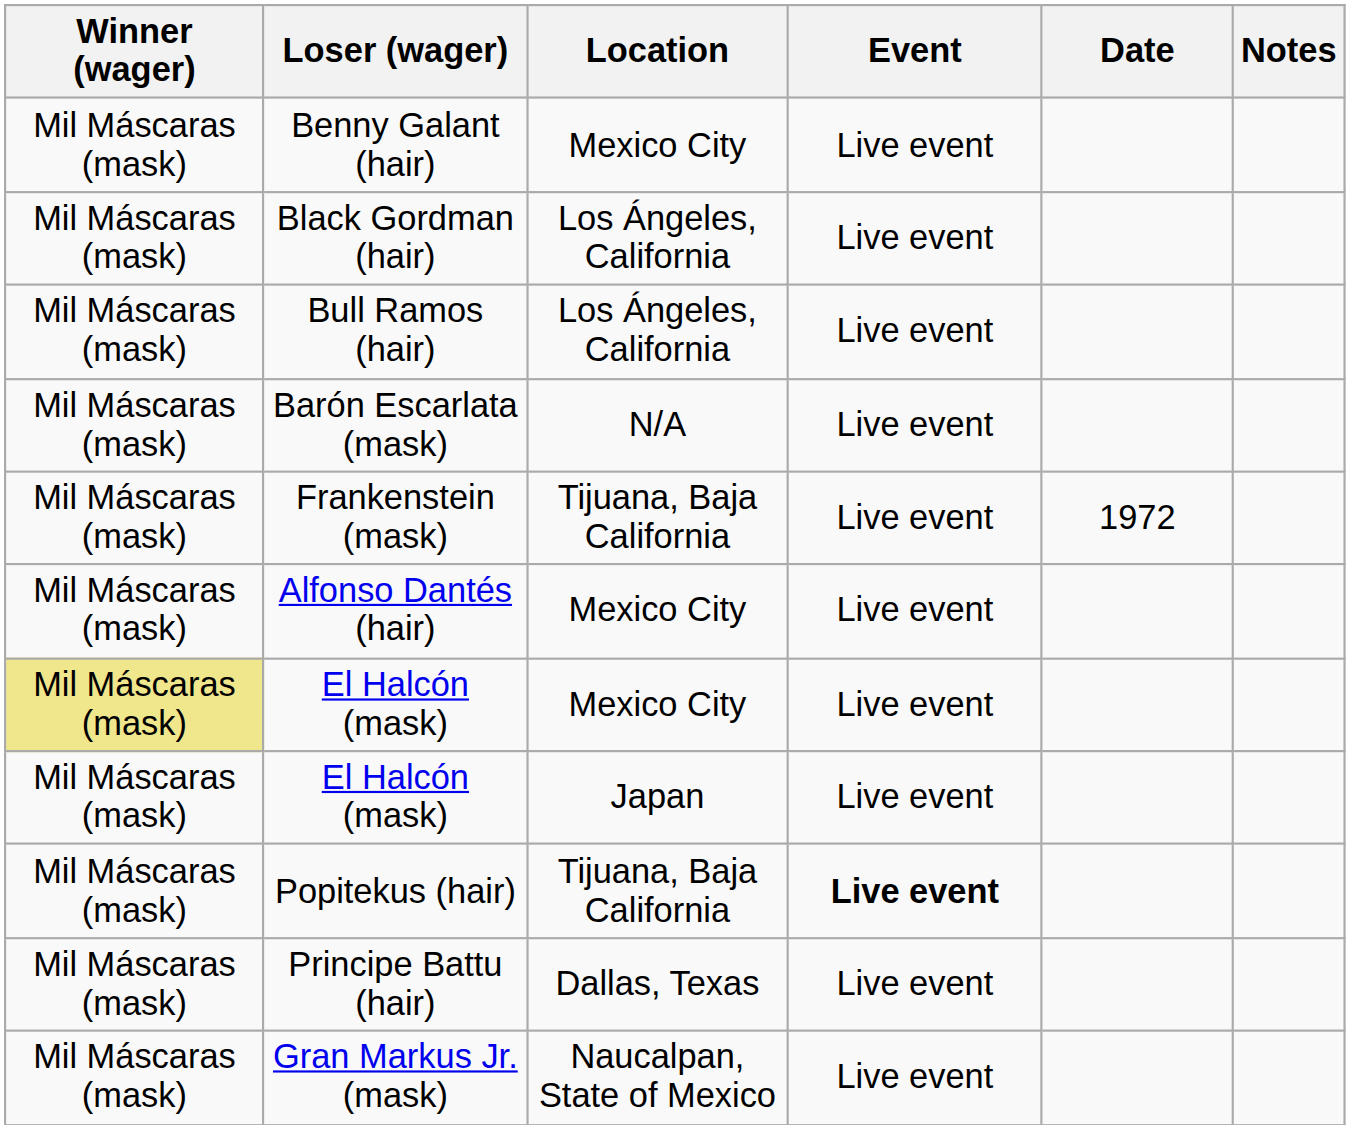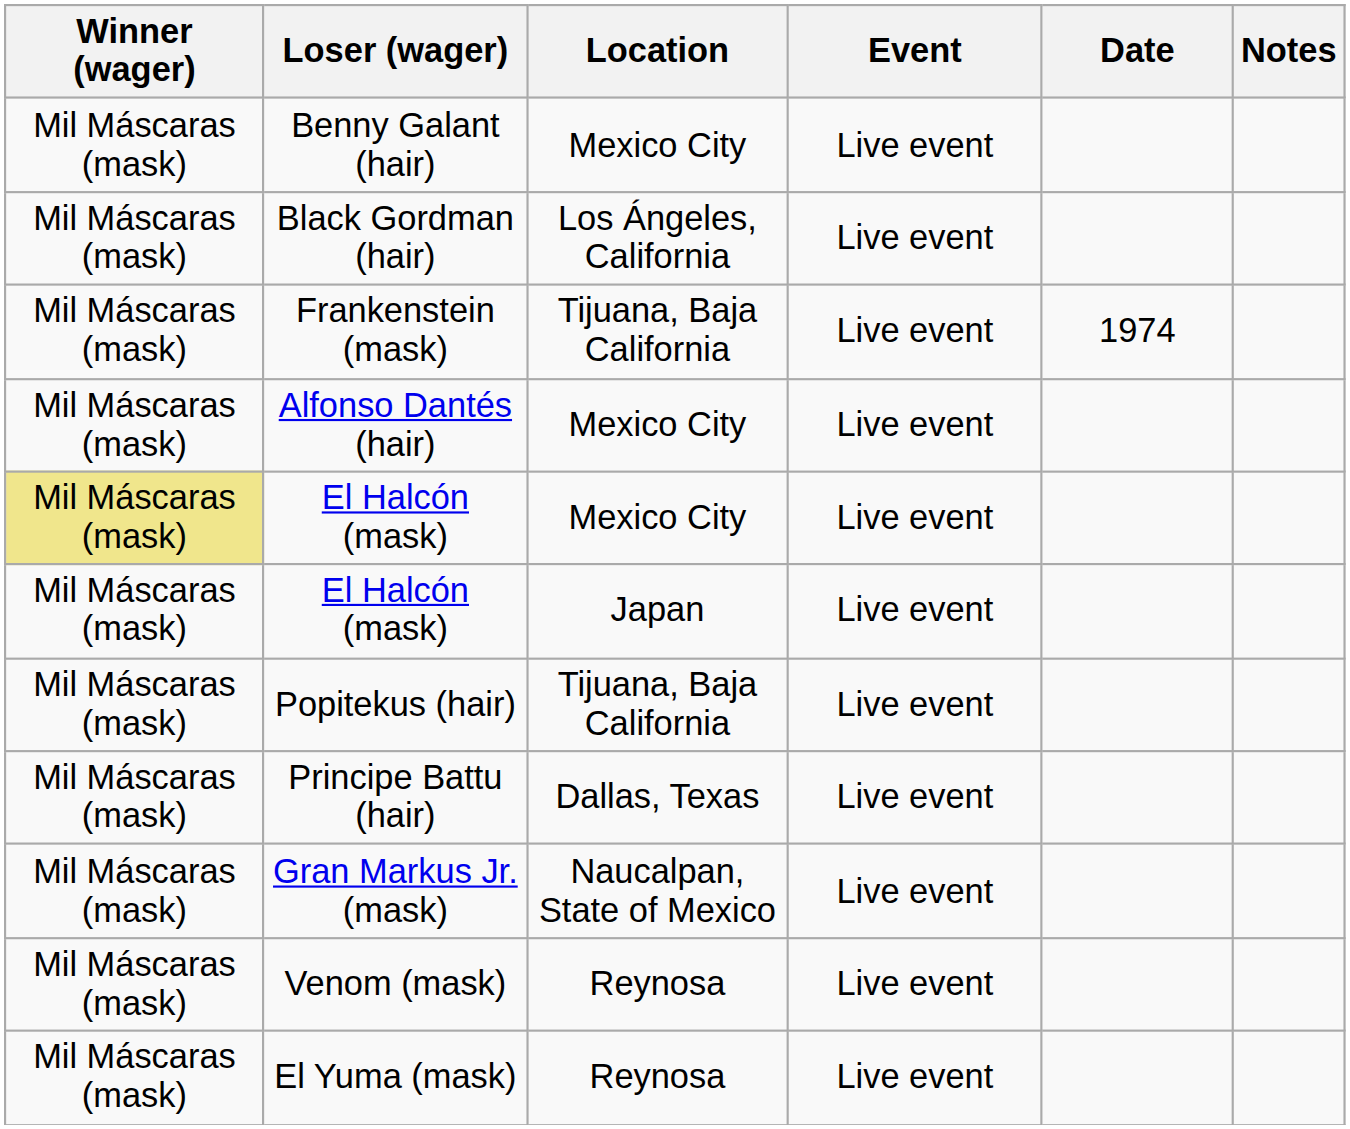 <table class="wikitable sortable" width=100%  style="text-align: center">
 <tr>
 <th width=20% scope="col">Winner (wager)</th>
 <th width=20% scope="col">Loser (wager)</th>
 <th width=20% scope="col">Location</th>
 <th width=20% scope="col">Event</th>
 <th width=15% scope="col">Date</th>
 <th class="unsortable" width=5% scope="col">Notes</th>
 </tr>
 <tr>
 <td>Mil Máscaras (mask)</td>
 <td>Benny Galant (hair)</td>
 <td>Mexico City</td>
 <td>Live event</td>
 <td></td>
 <td></td>
 </tr>
 <tr>
 <td>Mil Máscaras (mask)</td>
 <td>Black Gordman (hair)</td>
 <td>Los Ángeles, California</td>
 <td>Live event</td>
 <td></td>
 <td></td>
 </tr>
 <tr>
 <td>Mil Máscaras (mask)</td>
-<td>Bull Ramos (hair)</td>
-<td>Los Ángeles, California</td>
-<td>Live event</td>
-<td></td>
-<td></td>
-</tr>
-<tr>
-<td>Mil Máscaras (mask)</td>
-<td>Barón Escarlata (mask)</td>
-<td>N/A</td>
-<td>Live event</td>
-<td></td>
-<td></td>
-</tr>
-<tr>
-<td>Mil Máscaras (mask)</td>
 <td>Frankenstein (mask)</td>
 <td>Tijuana, Baja California</td>
 <td>Live event</td>
-<td>1972</td>
+<td>1974</td>
 <td></td>
 </tr>
 <tr>
 <td>Mil Máscaras (mask)</td>
 <td><a href='#'>Alfonso Dantés</a> (hair)</td>
 <td>Mexico City</td>
 <td>Live event</td>
 <td></td>
 <td></td>
 </tr>
 <tr>
 <td style="background: khaki;">Mil Máscaras (mask)</td>
 <td><a href='#'>El Halcón</a> (mask)</td>
 <td>Mexico City</td>
 <td>Live event</td>
 <td></td>
 <td></td>
 </tr>
 <tr>
 <td>Mil Máscaras (mask)</td>
 <td><a href='#'>El Halcón</a> (mask)</td>
 <td>Japan</td>
 <td>Live event</td>
 <td></td>
 <td></td>
 </tr>
 <tr style="text-align:center;">
 <td>Mil Máscaras (mask)</td>
 <td>Popitekus (hair)</td>
 <td>Tijuana, Baja California</td>
-<td><strong>Live event</strong></td>
+<td>Live event</td>
 <td></td>
 <td> </td>
 </tr>
 <tr>
 <td>Mil Máscaras (mask)</td>
 <td>Principe Battu (hair)</td>
 <td>Dallas, Texas</td>
 <td>Live event</td>
 <td></td>
 <td> </td>
 </tr>
 <tr>
 <td>Mil Máscaras (mask)</td>
 <td><a href='#'>Gran Markus Jr.</a> (mask)</td>
 <td>Naucalpan, State of Mexico</td>
 <td>Live event</td>
 <td></td>
 <td></td>
 </tr>
+<tr>
+<td>Mil Máscaras (mask)</td>
+<td>Venom (mask)</td>
+<td>Reynosa</td>
+<td>Live event</td>
+<td></td>
+<td> </td>
+</tr>
+<tr>
+<td>Mil Máscaras (mask)</td>
+<td>El Yuma (mask)</td>
+<td>Reynosa</td>
+<td>Live event</td>
+<td></td>
+<td> </td>
+</tr>
 </table>
